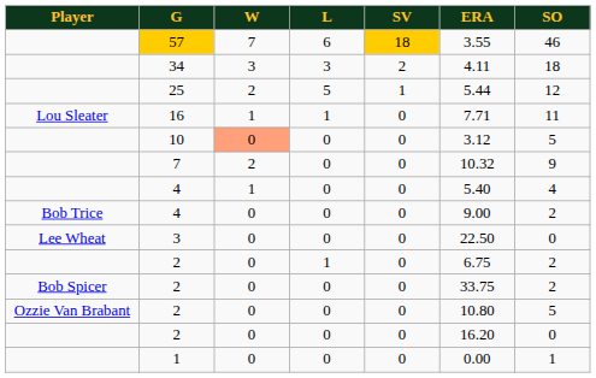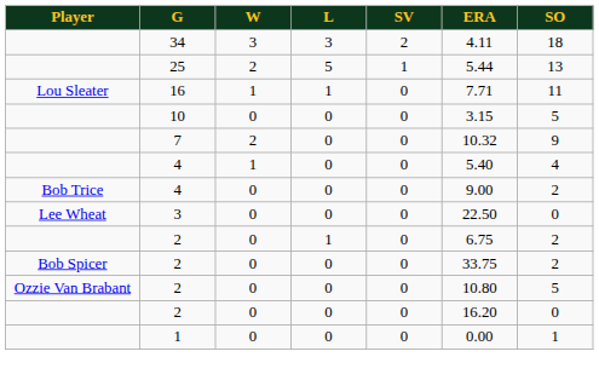 <table class="wikitable sortable">
 <tr>
 <th style="background:#0C371D;color:#ffc322;" width="16%">Player</th>
 <th style="background:#0C371D;color:#ffc322;" width="9%">G</th>
 <th style="background:#0C371D;color:#ffc322;" width="9%">W</th>
 <th style="background:#0C371D;color:#ffc322;" width="9%">L</th>
 <th style="background:#0C371D;color:#ffc322;" width="9%">SV</th>
 <th style="background:#0C371D;color:#ffc322;" width="9%">ERA</th>
 <th style="background:#0C371D;color:#ffc322;" width="9%">SO</th>
-</tr>
-<tr align="center">
-<td></td>
-<td bgcolor="#FFCC00">57</td>
-<td>7</td>
-<td>6</td>
-<td bgcolor="#FFCC00">18</td>
-<td>3.55</td>
-<td>46</td>
 </tr>
 <tr align="center">
 <td></td>
 <td>34</td>
 <td>3</td>
 <td>3</td>
 <td>2</td>
 <td>4.11</td>
 <td>18</td>
 </tr>
 <tr align="center">
 <td></td>
 <td>25</td>
 <td>2</td>
 <td>5</td>
 <td>1</td>
 <td>5.44</td>
-<td>12</td>
+<td>13</td>
 </tr>
 <tr align="center">
 <td><a href='#'>Lou Sleater</a></td>
 <td>16</td>
 <td>1</td>
 <td>1</td>
 <td>0</td>
 <td>7.71</td>
 <td>11</td>
 </tr>
 <tr align=center>
 <td></td>
 <td>10</td>
-<td style="background: lightsalmon;">0</td>
 <td>0</td>
 <td>0</td>
-<td>3.12</td>
+<td>0</td>
+<td>3.15</td>
 <td>5</td>
 </tr>
 <tr align="center">
 <td></td>
 <td>7</td>
 <td>2</td>
 <td>0</td>
 <td>0</td>
 <td>10.32</td>
 <td>9</td>
 </tr>
 <tr align="center">
 <td></td>
 <td>4</td>
 <td>1</td>
 <td>0</td>
 <td>0</td>
 <td>5.40</td>
 <td>4</td>
 </tr>
 <tr align="center">
 <td><a href='#'>Bob Trice</a></td>
 <td>4</td>
 <td>0</td>
 <td>0</td>
 <td>0</td>
 <td>9.00</td>
 <td>2</td>
 </tr>
 <tr align=center>
 <td><a href='#'>Lee Wheat</a></td>
 <td>3</td>
 <td>0</td>
 <td>0</td>
 <td>0</td>
 <td>22.50</td>
 <td>0</td>
 </tr>
 <tr align=center>
 <td></td>
 <td>2</td>
 <td>0</td>
 <td>1</td>
 <td>0</td>
 <td>6.75</td>
 <td>2</td>
 </tr>
 <tr align=center>
 <td><a href='#'>Bob Spicer</a></td>
 <td>2</td>
 <td>0</td>
 <td>0</td>
 <td>0</td>
 <td>33.75</td>
 <td>2</td>
 </tr>
 <tr align=center>
 <td><a href='#'>Ozzie Van Brabant</a></td>
 <td>2</td>
 <td>0</td>
 <td>0</td>
 <td>0</td>
 <td>10.80</td>
 <td>5</td>
 </tr>
 <tr align=center>
 <td></td>
 <td>2</td>
 <td>0</td>
 <td>0</td>
 <td>0</td>
 <td>16.20</td>
 <td>0</td>
 </tr>
 <tr align="center">
 <td></td>
 <td>1</td>
 <td>0</td>
 <td>0</td>
 <td>0</td>
 <td>0.00</td>
 <td>1</td>
 </tr>
 </table>
